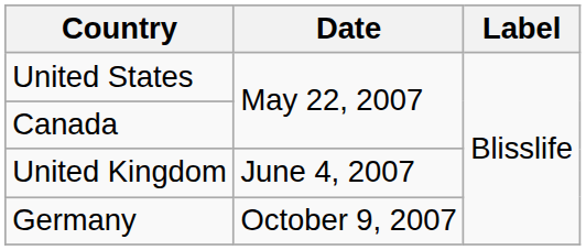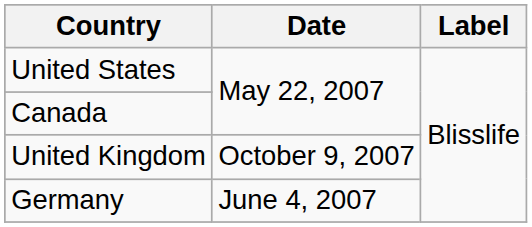 <table class="wikitable">
 <tr>
 <th align="center">Country</th>
 <th align="center">Date</th>
 <th align="center">Label</th>
 </tr>
 <tr>
 <td align="left">United States</td>
 <td align="left" rowspan="2">May 22, 2007</td>
 <td align="left" rowspan="4">Blisslife</td>
 </tr>
 <tr>
 <td align="left">Canada</td>
 </tr>
 <tr>
 <td align="left">United Kingdom</td>
-<td align="left">June 4, 2007</td>
+<td align="left">October 9, 2007</td>
 </tr>
 <tr>
 <td align="left">Germany</td>
-<td align="left">October 9, 2007</td>
+<td align="left">June 4, 2007</td>
 </tr>
 </table>
